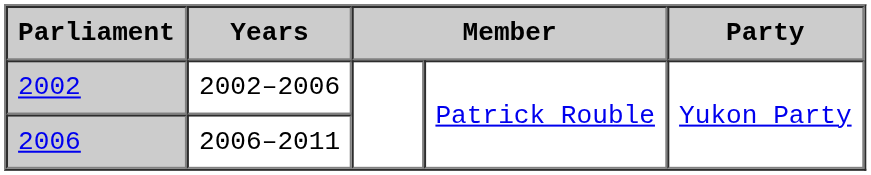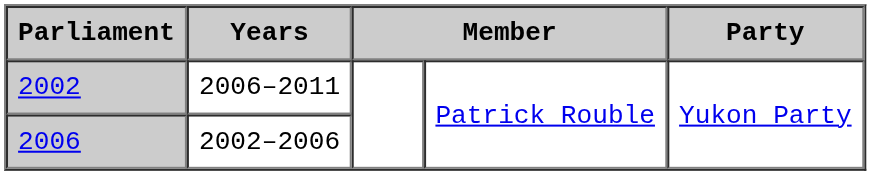 <table border=1 cellpadding=5 cellspacing=0>
 <tr bgcolor="CCCCCC">
 <th>Parliament</th>
 <th>Years</th>
 <th colspan="2">Member</th>
 <th>Party</th>
 </tr>
 <tr>
 <td bgcolor="CCCCCC"><a href='#'>2002</a></td>
-<td>2002–2006</td>
+<td>2006–2011</td>
 <td rowspan="2" >   </td>
 <td rowspan="2"><a href='#'>Patrick Rouble</a></td>
 <td rowspan="2"><a href='#'>Yukon Party</a></td>
 </tr>
 <tr>
 <td bgcolor="CCCCCC"><a href='#'>2006</a></td>
-<td>2006–2011</td>
+<td>2002–2006</td>
 </tr>
 </table>
